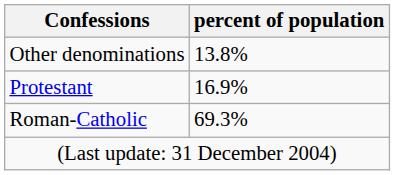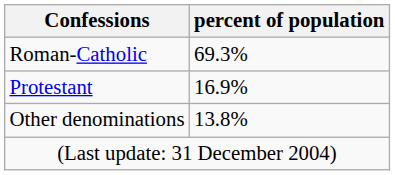 <table class="wikitable">
 <tr>
 <th>Confessions</th>
 <th>percent of population</th>
 </tr>
 <tr>
-<td>Other denominations</td>
-<td>13.8%</td>
+<td>Roman-<a href='#'>Catholic</a></td>
+<td>69.3%</td>
 </tr>
 <tr>
 <td><a href='#'>Protestant</a></td>
 <td>16.9%</td>
 </tr>
 <tr>
-<td>Roman-<a href='#'>Catholic</a></td>
-<td>69.3%</td>
+<td>Other denominations</td>
+<td>13.8%</td>
 </tr>
 <tr>
 <td colspan="2" align="center">(Last update: 31 December 2004)</td>
 </tr>
 </table>
